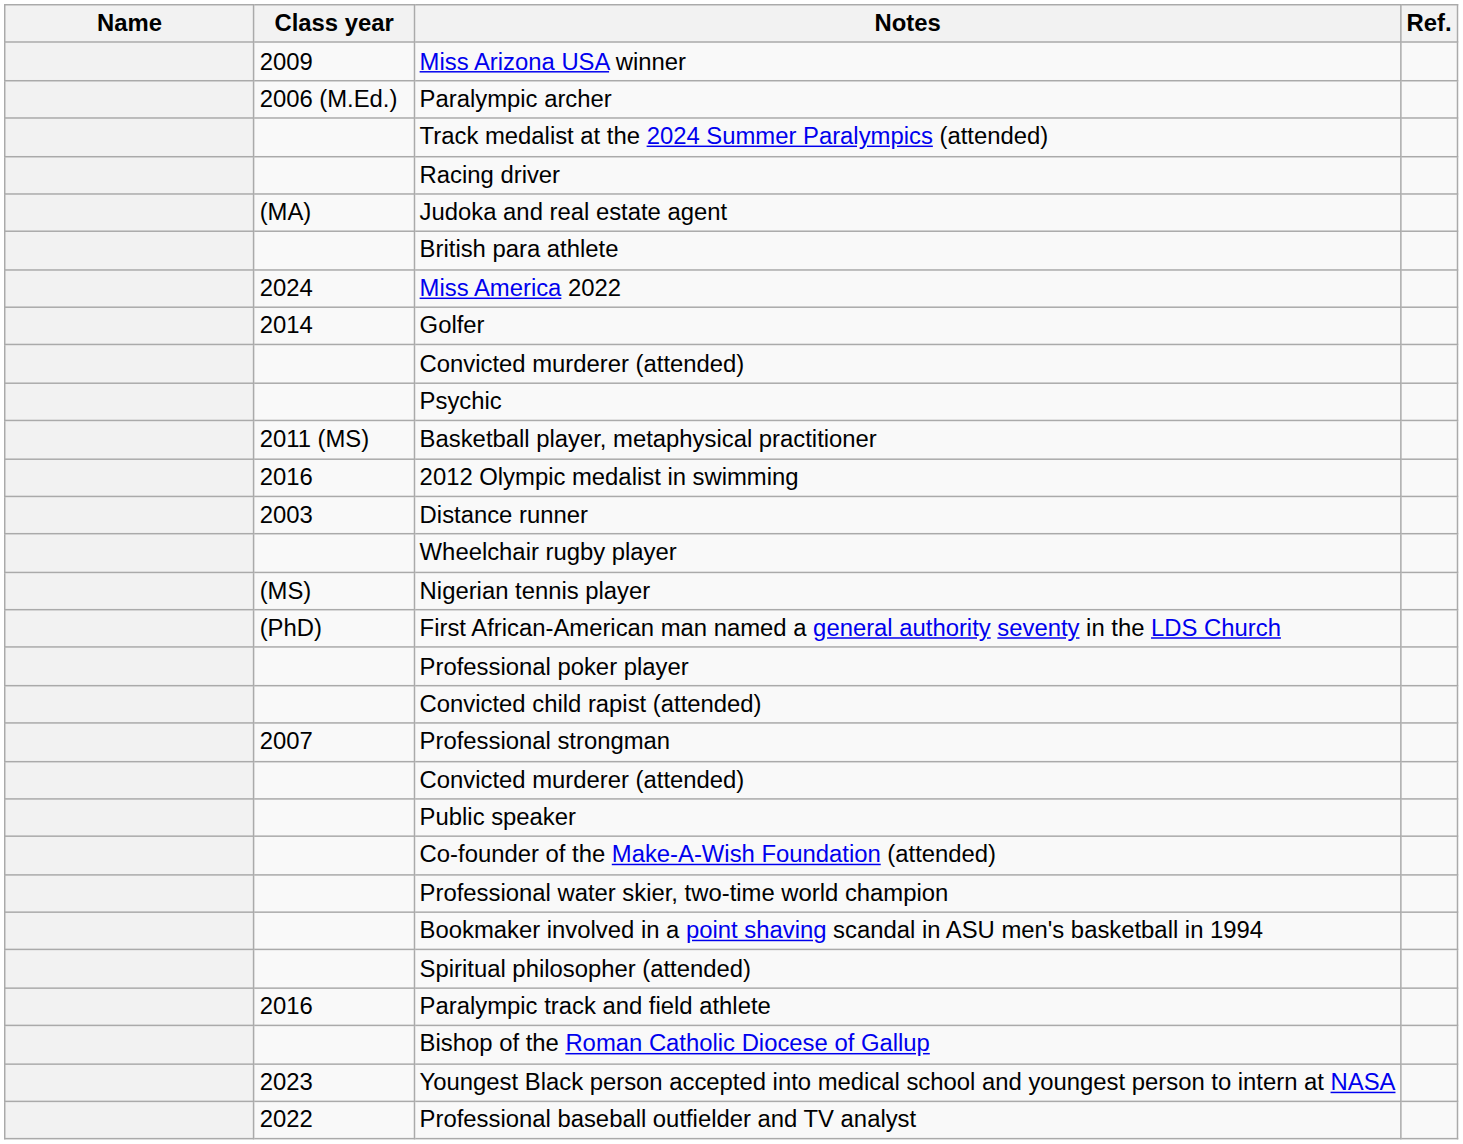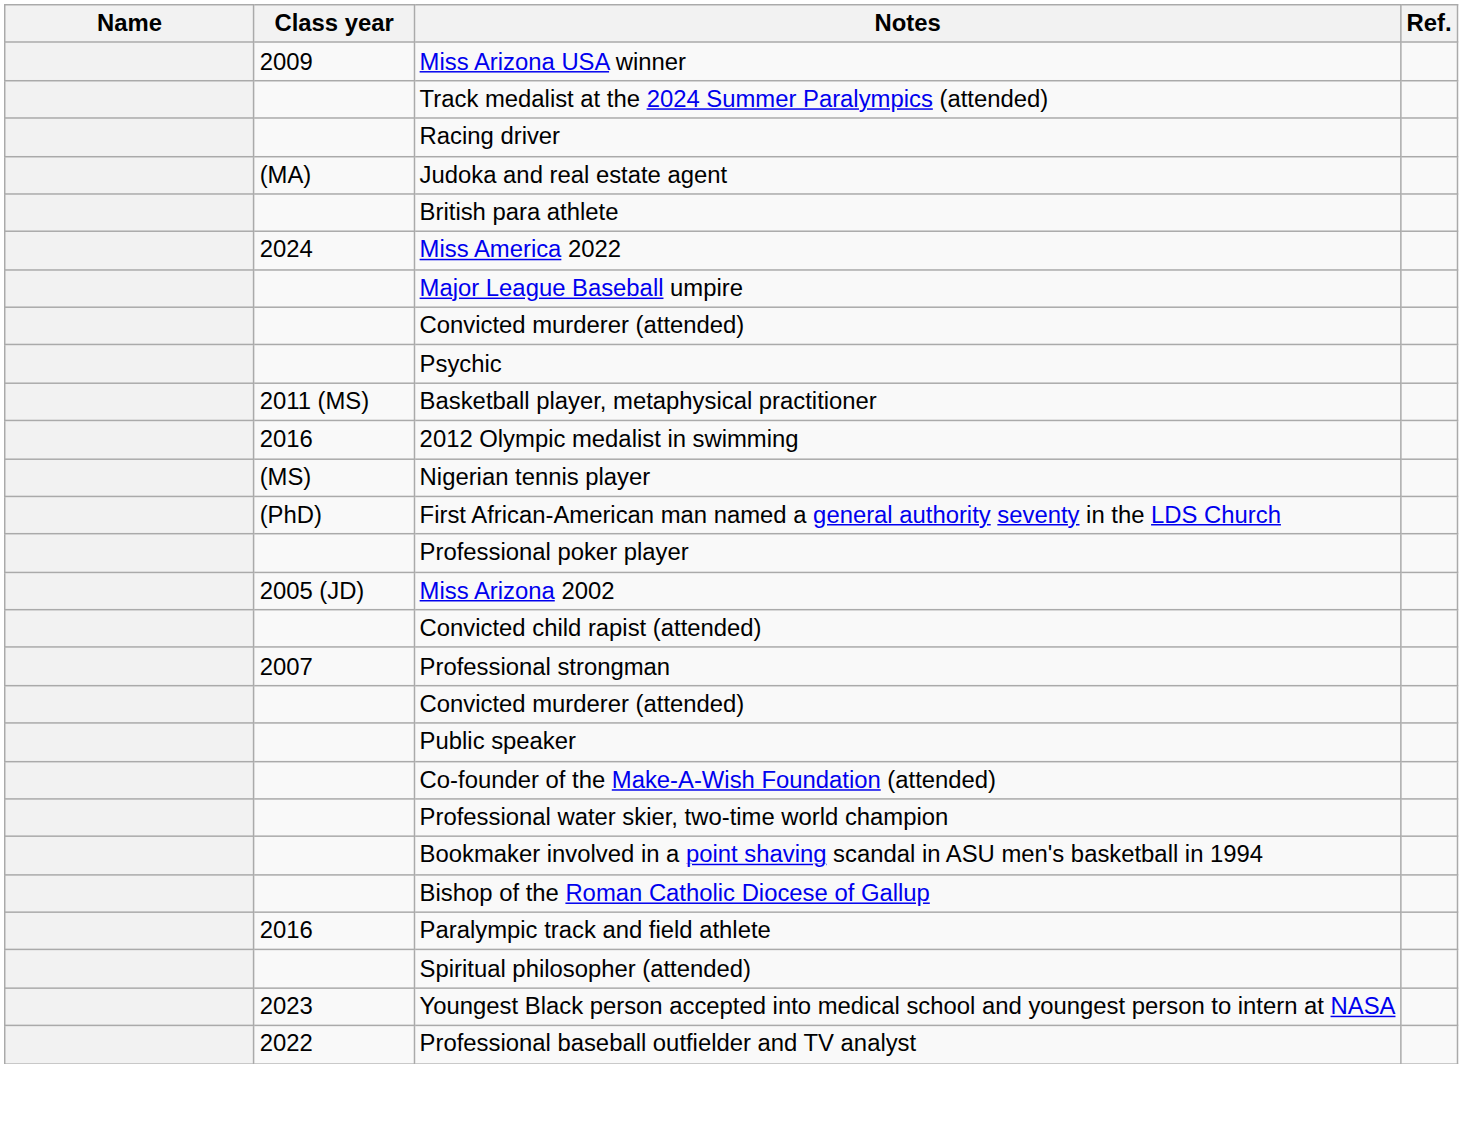 <table class="wikitable sortable">
 <tr>
 <th scope = "col" width="160">Name</th>
 <th scope = "col" width="100">Class year</th>
 <th scope = "col" width="*" class="unsortable">Notes</th>
 <th scope = "col" width="*" class="unsortable">Ref.</th>
 </tr>
 <tr>
 <th scope = "row"></th>
 <td>2009</td>
 <td><a href='#'>Miss Arizona USA</a> winner</td>
-<td></td>
-</tr>
-<tr>
-<th scope = "row"></th>
-<td>2006 (M.Ed.)</td>
-<td>Paralympic archer</td>
 <td></td>
 </tr>
 <tr>
 <th scope = "row"></th>
 <td></td>
 <td>Track medalist at the <a href='#'>2024 Summer Paralympics</a> (attended)</td>
 <td></td>
 </tr>
 <tr>
 <th scope = "row"></th>
 <td></td>
 <td>Racing driver</td>
 <td></td>
 </tr>
 <tr>
 <th scope = "row"></th>
 <td>(MA)</td>
 <td>Judoka and real estate agent</td>
 <td></td>
 </tr>
 <tr>
 <th scope = "row"></th>
 <td></td>
 <td>British para athlete</td>
 <td></td>
 </tr>
 <tr>
 <th scope = "row"></th>
 <td>2024</td>
 <td><a href='#'>Miss America</a> 2022</td>
 <td></td>
 </tr>
 <tr>
 <th scope = "row"></th>
-<td>2014</td>
-<td>Golfer</td>
+<td></td>
+<td><a href='#'>Major League Baseball</a> umpire</td>
 <td></td>
 </tr>
 <tr>
 <th scope = "row"></th>
 <td></td>
 <td>Convicted murderer (attended)</td>
 <td></td>
 </tr>
 <tr>
 <th scope = "row"></th>
 <td></td>
 <td>Psychic</td>
 <td></td>
 </tr>
 <tr>
 <th scope = "row"></th>
 <td>2011 (MS)</td>
 <td>Basketball player, metaphysical practitioner</td>
 <td></td>
 </tr>
 <tr>
 <th scope = "row"></th>
 <td>2016</td>
 <td>2012 Olympic medalist in swimming </td>
 <td></td>
 </tr>
 <tr>
 <th scope = "row"></th>
-<td>2003</td>
-<td>Distance runner</td>
-<td></td>
-</tr>
-<tr>
-<th scope = "row"></th>
-<td></td>
-<td>Wheelchair rugby player</td>
-<td></td>
-</tr>
-<tr>
-<th scope = "row"></th>
 <td>(MS)</td>
 <td>Nigerian tennis player</td>
 <td></td>
 </tr>
 <tr>
 <th scope = "row"></th>
 <td>(PhD)</td>
 <td>First African-American man named a <a href='#'>general authority</a> <a href='#'>seventy</a> in the <a href='#'>LDS Church</a></td>
 <td></td>
 </tr>
 <tr>
 <th scope = "row"></th>
 <td></td>
 <td>Professional poker player</td>
+<td></td>
+</tr>
+<tr>
+<th scope = "row"></th>
+<td>2005 (JD)</td>
+<td><a href='#'>Miss Arizona</a> 2002</td>
 <td></td>
 </tr>
 <tr>
 <th scope = "row"></th>
 <td></td>
 <td>Convicted child rapist (attended)</td>
 <td></td>
 </tr>
 <tr>
 <th scope = "row"></th>
 <td>2007</td>
 <td>Professional strongman</td>
 <td></td>
 </tr>
 <tr>
 <th scope = "row"></th>
 <td></td>
 <td>Convicted murderer (attended)</td>
 <td></td>
 </tr>
 <tr>
 <th scope = "row"></th>
 <td></td>
 <td>Public speaker</td>
 <td></td>
 </tr>
 <tr>
 <th scope = "row"></th>
 <td></td>
 <td>Co-founder of the <a href='#'>Make-A-Wish Foundation</a> (attended)</td>
 <td></td>
 </tr>
 <tr>
 <th scope = "row"></th>
 <td></td>
 <td>Professional water skier, two-time world champion</td>
 <td></td>
 </tr>
 <tr>
 <th scope = "row"></th>
 <td></td>
 <td>Bookmaker involved in a <a href='#'>point shaving</a> scandal in ASU men's basketball in 1994</td>
 <td></td>
 </tr>
 <tr>
 <th scope = "row"></th>
 <td></td>
-<td>Spiritual philosopher (attended)</td>
+<td>Bishop of the <a href='#'>Roman Catholic Diocese of Gallup</a></td>
 <td></td>
 </tr>
 <tr>
 <th scope = "row"></th>
 <td>2016</td>
 <td>Paralympic track and field athlete</td>
 <td></td>
 </tr>
 <tr>
 <th scope = "row"></th>
 <td></td>
-<td>Bishop of the <a href='#'>Roman Catholic Diocese of Gallup</a></td>
+<td>Spiritual philosopher (attended)</td>
 <td></td>
 </tr>
 <tr>
 <th scope = "row"></th>
 <td>2023</td>
 <td>Youngest Black person accepted into medical school and youngest person to intern at <a href='#'>NASA</a></td>
 <td></td>
 </tr>
 <tr>
 <th scope = "row"></th>
 <td>2022</td>
 <td>Professional baseball outfielder and TV analyst</td>
 <td></td>
 </tr>
 </table>
